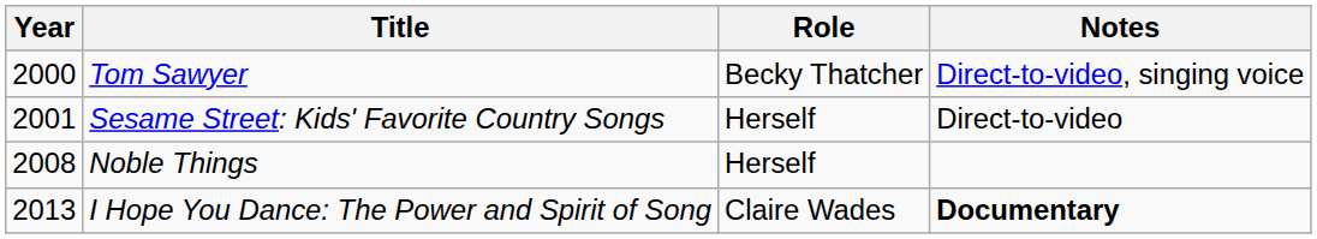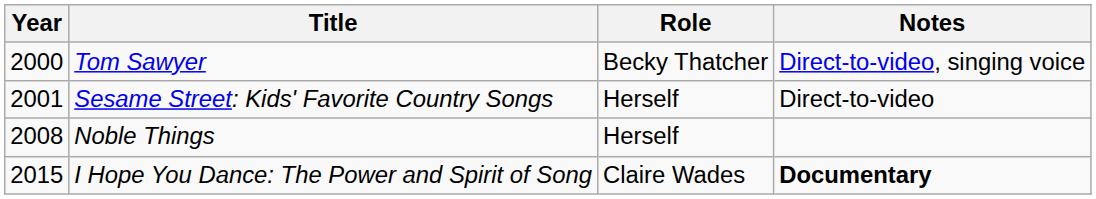 <table class="wikitable sortable">
 <tr>
 <th>Year</th>
 <th>Title</th>
 <th>Role</th>
 <th scope="col" class=unsortable>Notes</th>
 </tr>
 <tr>
 <td>2000</td>
 <td><em><a href='#'>Tom Sawyer</a></em></td>
 <td>Becky Thatcher</td>
 <td><a href='#'>Direct-to-video</a>, singing voice</td>
 </tr>
 <tr>
 <td>2001</td>
 <td><em><a href='#'>Sesame Street</a>: Kids' Favorite Country Songs</em></td>
 <td>Herself</td>
 <td>Direct-to-video</td>
 </tr>
 <tr>
 <td>2008</td>
 <td><em>Noble Things</em></td>
 <td>Herself</td>
 <td></td>
 </tr>
 <tr>
-<td>2013</td>
+<td>2015</td>
 <td><em>I Hope You Dance: The Power and Spirit of Song</em></td>
 <td>Claire Wades</td>
 <td><strong>Documentary</strong></td>
 </tr>
 </table>
